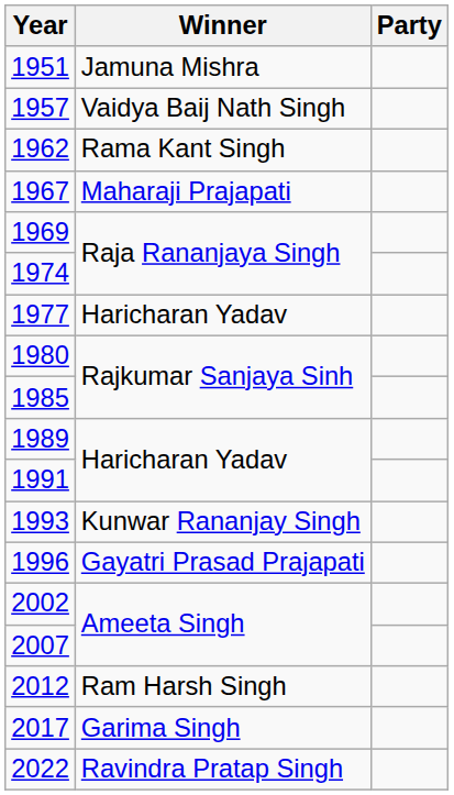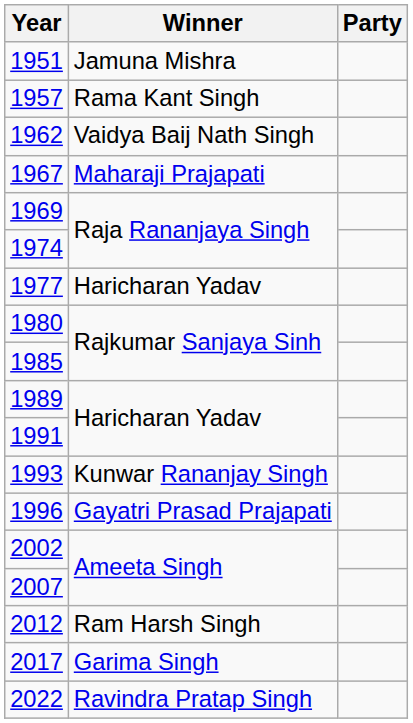 <table class="wikitable sortable">
 <tr>
 <th>Year</th>
 <th>Winner</th>
 <th colspan=2>Party</th>
 </tr>
 <tr>
 <td><a href='#'>1951</a></td>
 <td>Jamuna Mishra</td>
 <td></td>
 </tr>
 <tr>
 <td><a href='#'>1957</a></td>
-<td>Vaidya Baij Nath Singh</td>
+<td>Rama Kant Singh</td>
 <td></td>
 </tr>
 <tr>
 <td><a href='#'>1962</a></td>
-<td>Rama Kant Singh</td>
+<td>Vaidya Baij Nath Singh</td>
 </tr>
 <tr>
 <td><a href='#'>1967</a></td>
 <td><a href='#'>Maharaji Prajapati</a></td>
 <td></td>
 </tr>
 <tr>
 <td><a href='#'>1969</a></td>
 <td rowspan=2>Raja <a href='#'>Rananjaya Singh</a></td>
 </tr>
 <tr>
 <td><a href='#'>1974</a></td>
 <td></td>
 </tr>
 <tr>
 <td><a href='#'>1977</a></td>
 <td>Haricharan Yadav</td>
 <td></td>
 </tr>
 <tr>
 <td><a href='#'>1980</a></td>
 <td rowspan=2>Rajkumar <a href='#'>Sanjaya Sinh</a></td>
 <td></td>
 </tr>
 <tr>
 <td><a href='#'>1985</a></td>
 <td></td>
 </tr>
 <tr>
 <td><a href='#'>1989</a></td>
 <td rowspan=2>Haricharan Yadav</td>
 </tr>
 <tr>
 <td><a href='#'>1991</a></td>
 <td></td>
 </tr>
 <tr>
 <td><a href='#'>1993</a></td>
 <td>Kunwar <a href='#'>Rananjay Singh</a></td>
 <td></td>
 </tr>
 <tr>
 <td><a href='#'>1996</a></td>
 <td><a href='#'>Gayatri Prasad Prajapati</a></td>
 <td></td>
 </tr>
 <tr>
 <td><a href='#'>2002</a></td>
 <td rowspan=2><a href='#'>Ameeta Singh</a></td>
 <td></td>
 </tr>
 <tr>
 <td><a href='#'>2007</a></td>
 <td></td>
 </tr>
 <tr>
 <td><a href='#'>2012</a></td>
 <td>Ram Harsh Singh</td>
 <td></td>
 </tr>
 <tr>
 <td><a href='#'>2017</a></td>
 <td><a href='#'>Garima Singh</a></td>
 <td></td>
 </tr>
 <tr>
 <td><a href='#'>2022</a></td>
 <td><a href='#'>Ravindra Pratap Singh</a></td>
 <td></td>
 </tr>
 </table>
